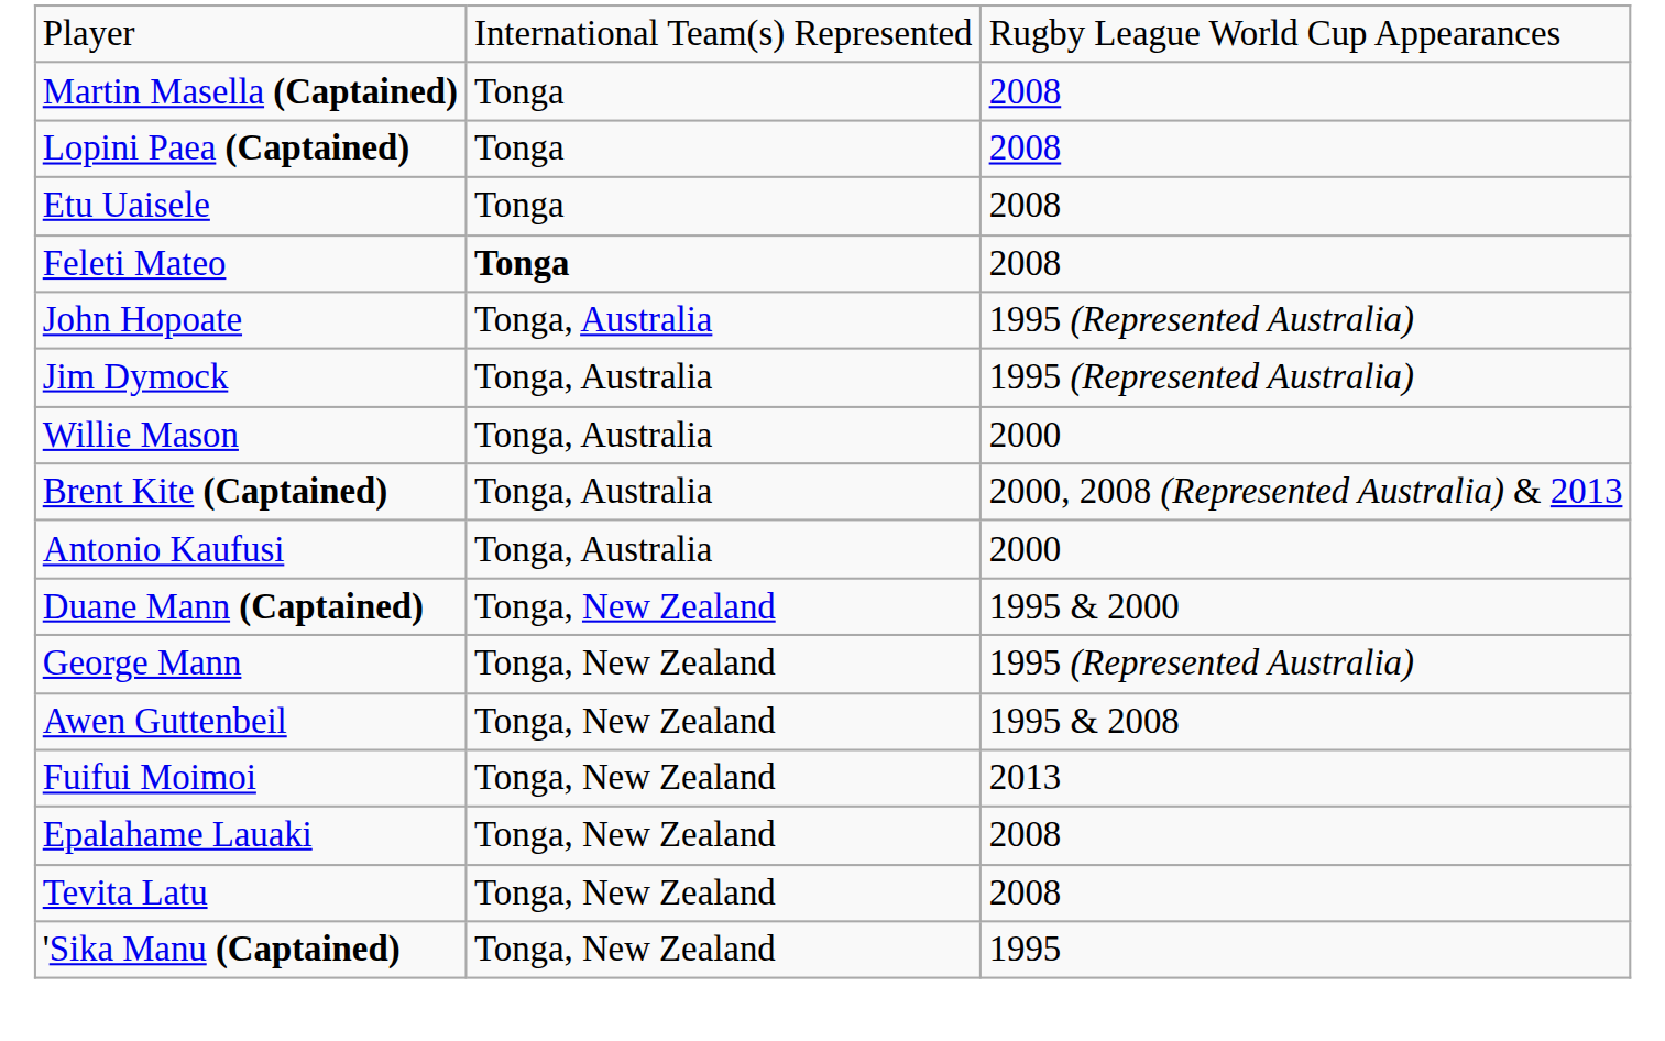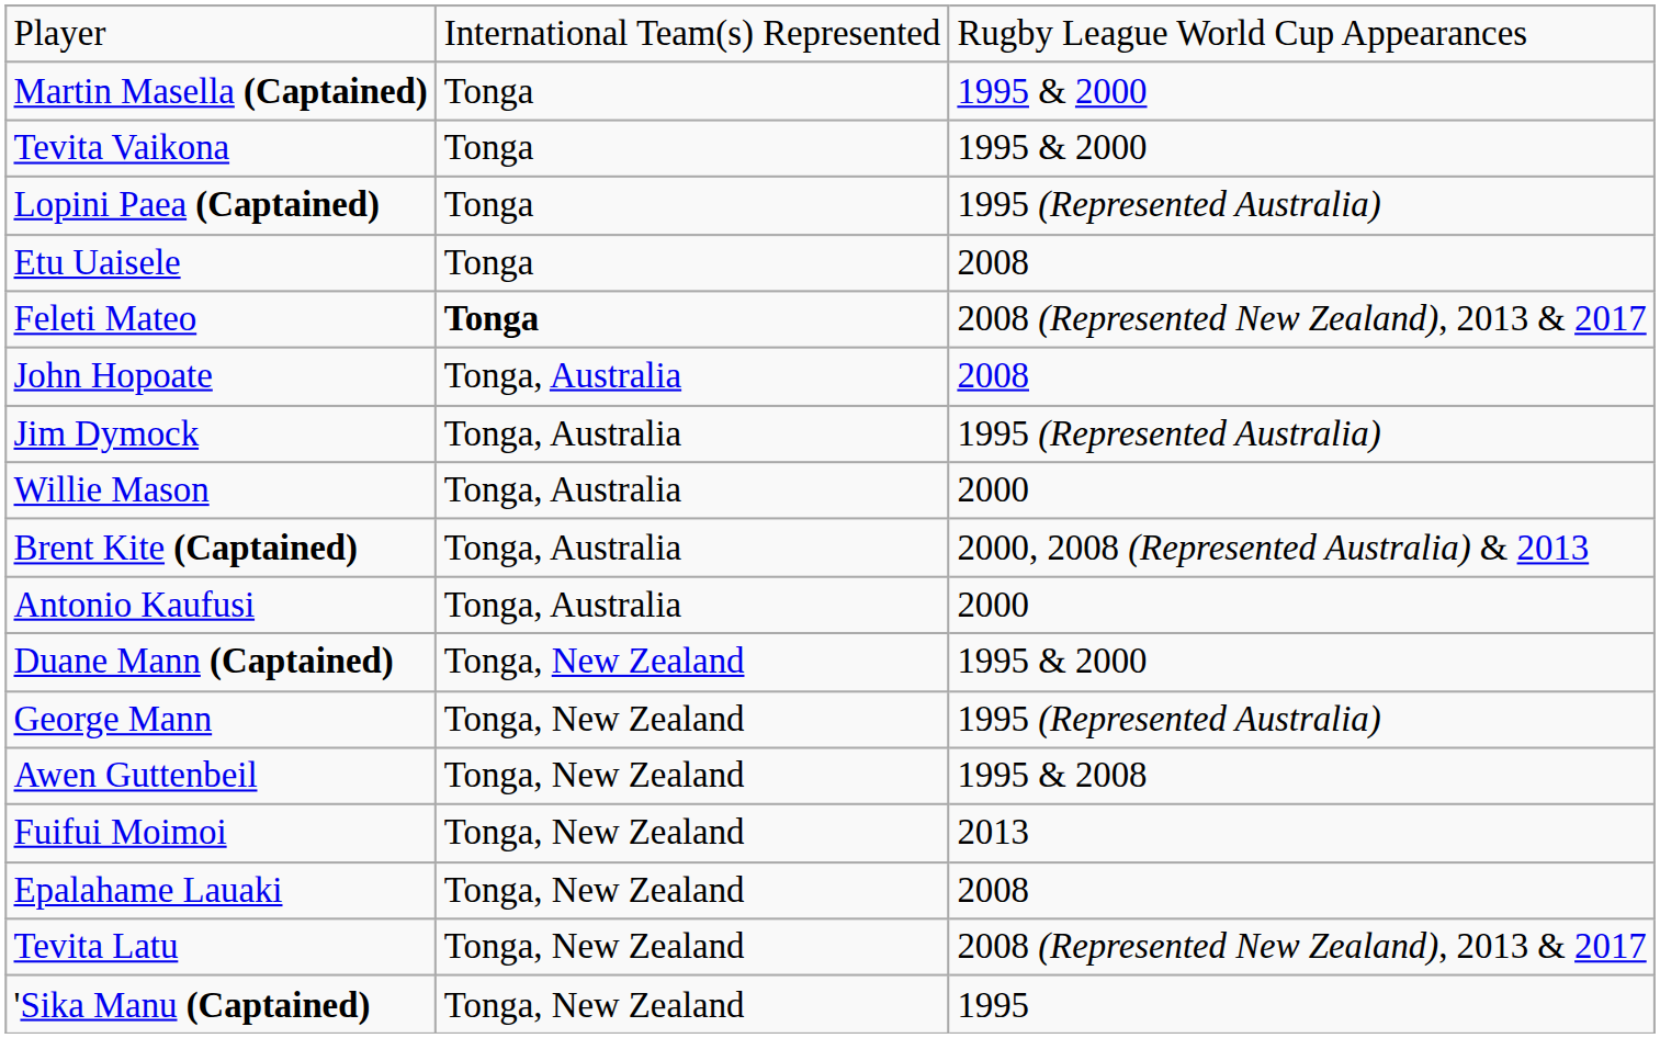 <table class="wikitable" style="margin: 1em auto 1em auto">
 <tr>
 <td>Player</td>
 <td>International Team(s) Represented</td>
 <td>Rugby League World Cup Appearances</td>
 </tr>
 <tr>
 <td><a href='#'>Martin Masella</a> <strong>(Captained)</strong></td>
 <td>Tonga</td>
-<td><a href='#'>2008</a></td>
+<td><a href='#'>1995</a> & <a href='#'>2000</a></td>
+</tr>
+<tr>
+<td><a href='#'>Tevita Vaikona</a></td>
+<td>Tonga</td>
+<td>1995 & 2000</td>
 </tr>
 <tr>
 <td><a href='#'>Lopini Paea</a> <strong>(Captained)</strong></td>
 <td>Tonga</td>
-<td><a href='#'>2008</a></td>
+<td>1995 <em>(Represented Australia)</em></td>
 </tr>
 <tr>
 <td><a href='#'>Etu Uaisele</a></td>
 <td>Tonga</td>
 <td>2008</td>
 </tr>
 <tr>
 <td><a href='#'>Feleti Mateo</a></td>
 <td><strong>Tonga</strong></td>
-<td>2008</td>
+<td>2008 <em>(Represented New Zealand)</em>, 2013 & <a href='#'>2017</a></td>
 </tr>
 <tr>
 <td><a href='#'>John Hopoate</a></td>
 <td>Tonga, <a href='#'>Australia</a></td>
-<td>1995 <em>(Represented Australia)</em></td>
+<td><a href='#'>2008</a></td>
 </tr>
 <tr>
 <td><a href='#'>Jim Dymock</a></td>
 <td>Tonga,  Australia</td>
 <td>1995 <em>(Represented Australia)</em></td>
 </tr>
 <tr>
 <td><a href='#'>Willie Mason</a></td>
 <td>Tonga, Australia</td>
 <td>2000</td>
 </tr>
 <tr>
 <td><a href='#'>Brent Kite</a> <strong>(Captained)</strong></td>
 <td>Tonga, Australia</td>
 <td>2000, 2008 <em>(Represented Australia)</em> & <a href='#'>2013</a></td>
 </tr>
 <tr>
 <td><a href='#'>Antonio Kaufusi</a></td>
 <td>Tonga, Australia</td>
 <td>2000</td>
 </tr>
 <tr>
 <td><a href='#'>Duane Mann</a> <strong>(Captained)</strong></td>
 <td>Tonga, <a href='#'>New Zealand</a></td>
 <td>1995 & 2000</td>
 </tr>
 <tr>
 <td><a href='#'>George Mann</a></td>
 <td>Tonga, New Zealand</td>
 <td>1995 <em>(Represented Australia)</em></td>
 </tr>
 <tr>
 <td><a href='#'>Awen Guttenbeil</a></td>
 <td>Tonga, New Zealand</td>
 <td>1995 & 2008</td>
 </tr>
 <tr>
 <td><a href='#'>Fuifui Moimoi</a></td>
 <td>Tonga, New Zealand</td>
 <td>2013</td>
 </tr>
 <tr>
 <td><a href='#'>Epalahame Lauaki</a></td>
 <td>Tonga, New Zealand</td>
 <td>2008</td>
 </tr>
 <tr>
 <td><a href='#'>Tevita Latu</a></td>
 <td>Tonga, New Zealand</td>
-<td>2008</td>
+<td>2008 <em>(Represented New Zealand)</em>, 2013 & <a href='#'>2017</a></td>
 </tr>
 <tr>
 <td>'<a href='#'>Sika Manu</a> <strong>(Captained)</strong></td>
 <td>Tonga, New Zealand</td>
 <td>1995</td>
 </tr>
 </table>
